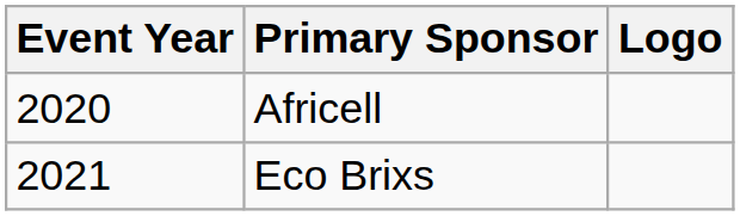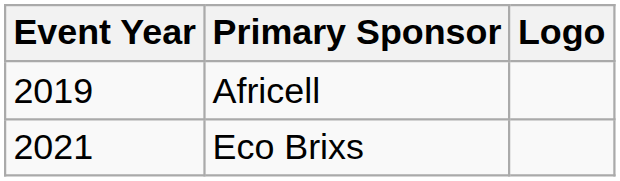 <table class="wikitable">
 <tr>
 <th>Event Year</th>
 <th>Primary Sponsor</th>
 <th>Logo</th>
 </tr>
 <tr>
-<td>2020</td>
+<td>2019</td>
 <td>Africell</td>
 <td></td>
 </tr>
 <tr>
 <td>2021</td>
 <td>Eco Brixs</td>
 <td></td>
 </tr>
 </table>
